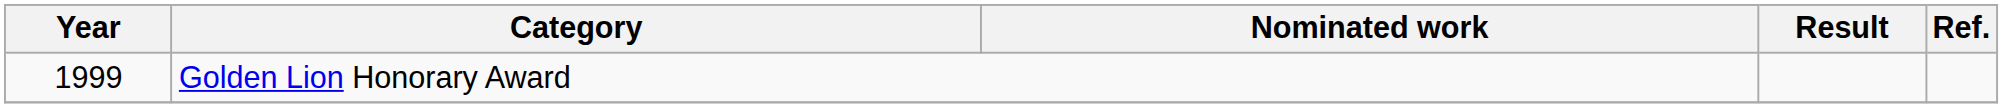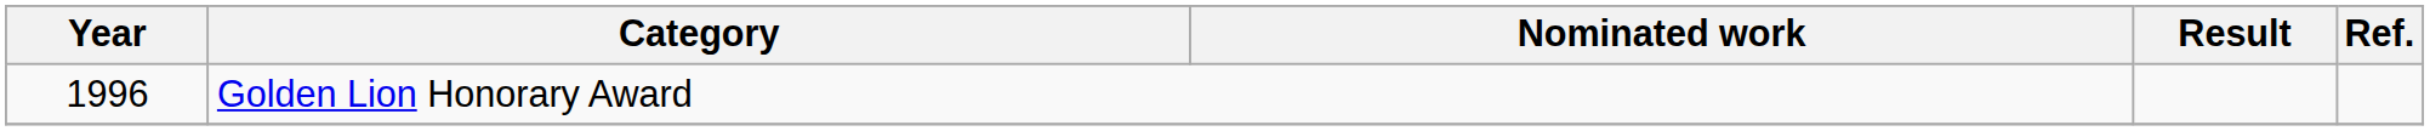 <table class=wikitable>
 <tr>
 <th scope="col" style="width:5em;">Year</th>
 <th scope="col" style="width:26em;">Category</th>
 <th scope="col" style="width:25em;">Nominated work</th>
 <th scope="col" style="width:5em;">Result</th>
 <th>Ref.</th>
 </tr>
 <tr>
-<td style="text-align:center;">1999</td>
+<td style="text-align:center;">1996</td>
 <td colspan=2><a href='#'>Golden Lion</a> Honorary Award</td>
 <td></td>
 <td></td>
 </tr>
 <tr>
 </tr>
 </table>
